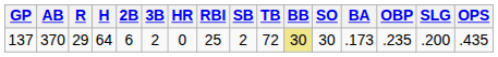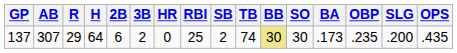 <table class="wikitable">
 <tr>
 <th><a href='#'>GP</a></th>
 <th><a href='#'>AB</a></th>
 <th><a href='#'>R</a></th>
 <th><a href='#'>H</a></th>
 <th><a href='#'>2B</a></th>
 <th><a href='#'>3B</a></th>
 <th><a href='#'>HR</a></th>
 <th><a href='#'>RBI</a></th>
 <th><a href='#'>SB</a></th>
 <th><a href='#'>TB</a></th>
 <th><a href='#'>BB</a></th>
 <th><a href='#'>SO</a></th>
 <th><a href='#'>BA</a></th>
 <th><a href='#'>OBP</a></th>
 <th><a href='#'>SLG</a></th>
 <th><a href='#'>OPS</a></th>
 </tr>
 <tr align=center>
 <td>137</td>
-<td>370</td>
+<td>307</td>
 <td>29</td>
 <td>64</td>
 <td>6</td>
 <td>2</td>
 <td>0</td>
 <td>25</td>
 <td>2</td>
-<td>72</td>
+<td>74</td>
 <td style="background: khaki;">30</td>
 <td>30</td>
 <td>.173</td>
 <td>.235</td>
 <td>.200</td>
 <td>.435</td>
 </tr>
 </table>
